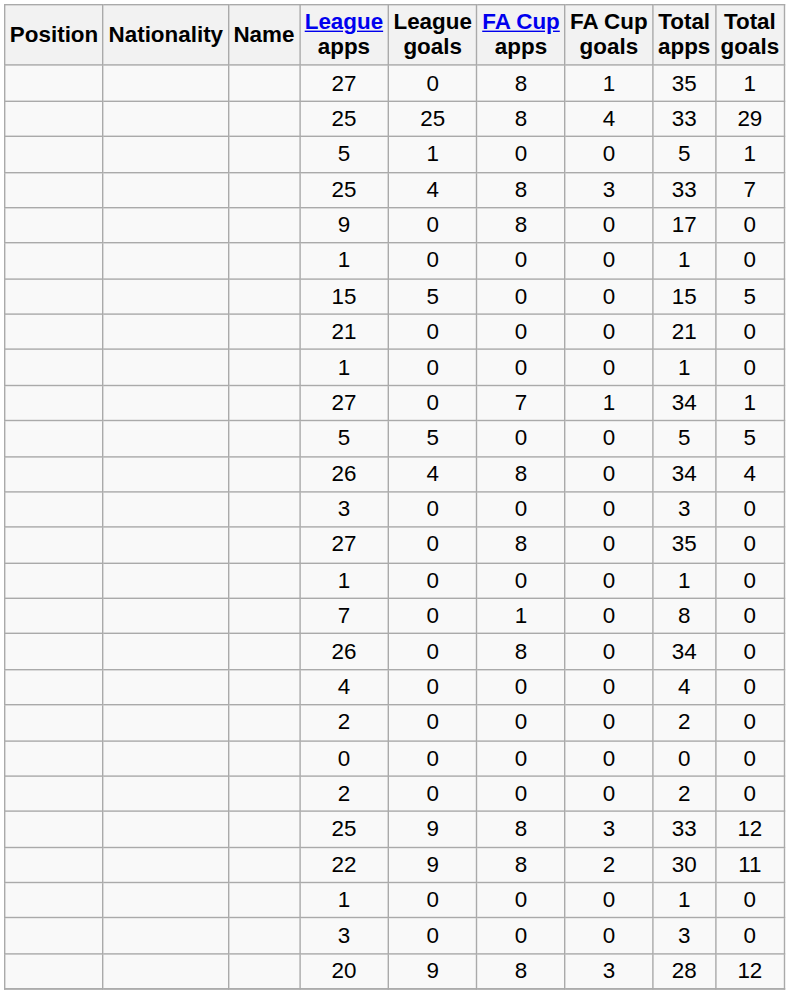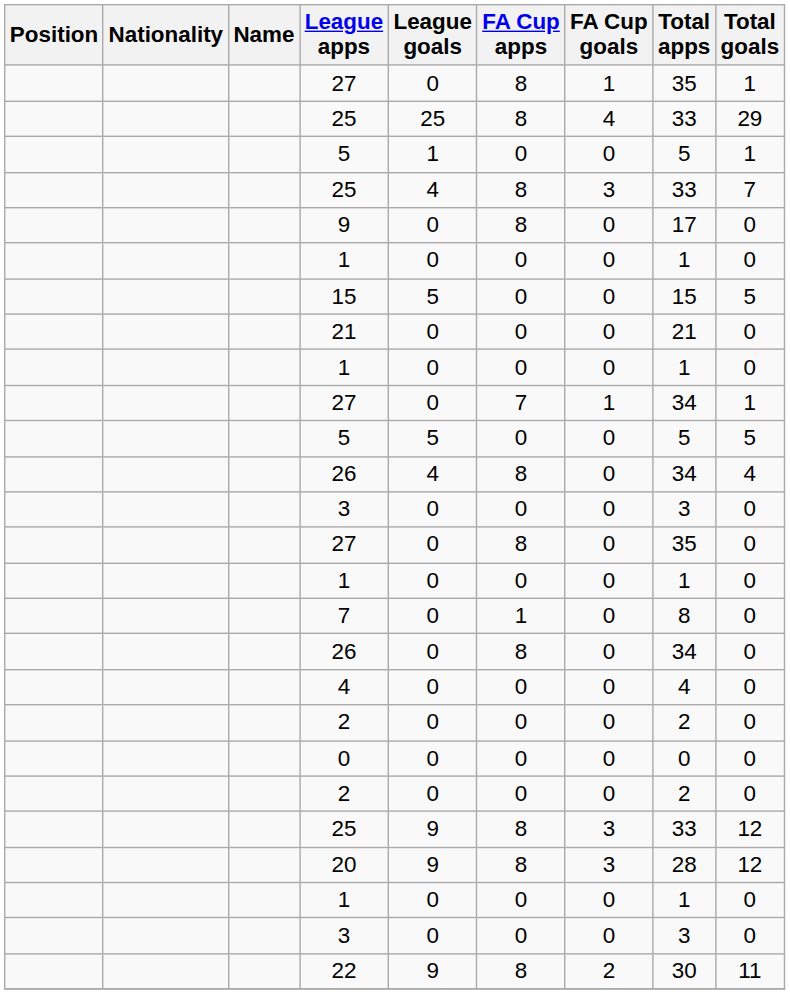 <table class="wikitable sortable" style="text-align:center">
 <tr>
 <th>Position</th>
 <th>Nationality</th>
 <th>Name</th>
 <th><a href='#'>League</a><br>apps</th>
 <th>League<br>goals</th>
 <th><a href='#'>FA Cup</a><br>apps</th>
 <th>FA Cup<br>goals</th>
 <th>Total<br>apps</th>
 <th>Total<br>goals</th>
 </tr>
 <tr>
 <td></td>
 <td></td>
 <td align="left"></td>
 <td>27</td>
 <td>0</td>
 <td>8</td>
 <td>1</td>
 <td>35</td>
 <td>1</td>
 </tr>
 <tr>
 <td></td>
 <td></td>
 <td align="left"></td>
 <td>25</td>
 <td>25</td>
 <td>8</td>
 <td>4</td>
 <td>33</td>
 <td>29</td>
 </tr>
 <tr>
 <td></td>
 <td></td>
 <td align="left"></td>
 <td>5</td>
 <td>1</td>
 <td>0</td>
 <td>0</td>
 <td>5</td>
 <td>1</td>
 </tr>
 <tr>
 <td></td>
 <td></td>
 <td align="left"></td>
 <td>25</td>
 <td>4</td>
 <td>8</td>
 <td>3</td>
 <td>33</td>
 <td>7</td>
 </tr>
 <tr>
 <td></td>
 <td></td>
 <td align="left"></td>
 <td>9</td>
 <td>0</td>
 <td>8</td>
 <td>0</td>
 <td>17</td>
 <td>0</td>
 </tr>
 <tr>
 <td></td>
 <td></td>
 <td align="left"></td>
 <td>1</td>
 <td>0</td>
 <td>0</td>
 <td>0</td>
 <td>1</td>
 <td>0</td>
 </tr>
 <tr>
 <td></td>
 <td></td>
 <td align="left"></td>
 <td>15</td>
 <td>5</td>
 <td>0</td>
 <td>0</td>
 <td>15</td>
 <td>5</td>
 </tr>
 <tr>
 <td></td>
 <td></td>
 <td align="left"></td>
 <td>21</td>
 <td>0</td>
 <td>0</td>
 <td>0</td>
 <td>21</td>
 <td>0</td>
 </tr>
 <tr>
 <td></td>
 <td></td>
 <td align="left"></td>
 <td>1</td>
 <td>0</td>
 <td>0</td>
 <td>0</td>
 <td>1</td>
 <td>0</td>
 </tr>
 <tr>
 <td></td>
 <td></td>
 <td align="left"></td>
 <td>27</td>
 <td>0</td>
 <td>7</td>
 <td>1</td>
 <td>34</td>
 <td>1</td>
 </tr>
 <tr>
 <td></td>
 <td></td>
 <td align="left"></td>
 <td>5</td>
 <td>5</td>
 <td>0</td>
 <td>0</td>
 <td>5</td>
 <td>5</td>
 </tr>
 <tr>
 <td></td>
 <td></td>
 <td align="left"></td>
 <td>26</td>
 <td>4</td>
 <td>8</td>
 <td>0</td>
 <td>34</td>
 <td>4</td>
 </tr>
 <tr>
 <td></td>
 <td></td>
 <td align="left"></td>
 <td>3</td>
 <td>0</td>
 <td>0</td>
 <td>0</td>
 <td>3</td>
 <td>0</td>
 </tr>
 <tr>
 <td></td>
 <td></td>
 <td align="left"></td>
 <td>27</td>
 <td>0</td>
 <td>8</td>
 <td>0</td>
 <td>35</td>
 <td>0</td>
 </tr>
 <tr>
 <td></td>
 <td></td>
 <td align="left"></td>
 <td>1</td>
 <td>0</td>
 <td>0</td>
 <td>0</td>
 <td>1</td>
 <td>0</td>
 </tr>
 <tr>
 <td></td>
 <td></td>
 <td align="left"></td>
 <td>7</td>
 <td>0</td>
 <td>1</td>
 <td>0</td>
 <td>8</td>
 <td>0</td>
 </tr>
 <tr>
 <td></td>
 <td></td>
 <td align="left"></td>
 <td>26</td>
 <td>0</td>
 <td>8</td>
 <td>0</td>
 <td>34</td>
 <td>0</td>
 </tr>
 <tr>
 <td></td>
 <td></td>
 <td align="left"></td>
 <td>4</td>
 <td>0</td>
 <td>0</td>
 <td>0</td>
 <td>4</td>
 <td>0</td>
 </tr>
 <tr>
 <td></td>
 <td></td>
 <td align="left"></td>
 <td>2</td>
 <td>0</td>
 <td>0</td>
 <td>0</td>
 <td>2</td>
 <td>0</td>
 </tr>
 <tr>
 <td></td>
 <td></td>
 <td align="left"></td>
 <td>0</td>
 <td>0</td>
 <td>0</td>
 <td>0</td>
 <td>0</td>
 <td>0</td>
 </tr>
 <tr>
 <td></td>
 <td></td>
 <td align="left"></td>
 <td>2</td>
 <td>0</td>
 <td>0</td>
 <td>0</td>
 <td>2</td>
 <td>0</td>
 </tr>
 <tr>
 <td></td>
 <td></td>
 <td align="left"></td>
 <td>25</td>
 <td>9</td>
 <td>8</td>
 <td>3</td>
 <td>33</td>
 <td>12</td>
 </tr>
 <tr>
 <td></td>
 <td></td>
 <td align="left"></td>
-<td>22</td>
+<td>20</td>
 <td>9</td>
 <td>8</td>
-<td>2</td>
-<td>30</td>
-<td>11</td>
+<td>3</td>
+<td>28</td>
+<td>12</td>
 </tr>
 <tr>
 <td></td>
 <td></td>
 <td align="left"></td>
 <td>1</td>
 <td>0</td>
 <td>0</td>
 <td>0</td>
 <td>1</td>
 <td>0</td>
 </tr>
 <tr>
 <td></td>
 <td></td>
 <td align="left"></td>
 <td>3</td>
 <td>0</td>
 <td>0</td>
 <td>0</td>
 <td>3</td>
 <td>0</td>
 </tr>
 <tr>
 <td></td>
 <td></td>
 <td align="left"></td>
-<td>20</td>
+<td>22</td>
 <td>9</td>
 <td>8</td>
-<td>3</td>
-<td>28</td>
-<td>12</td>
+<td>2</td>
+<td>30</td>
+<td>11</td>
 </tr>
 <tr>
 </tr>
 </table>
